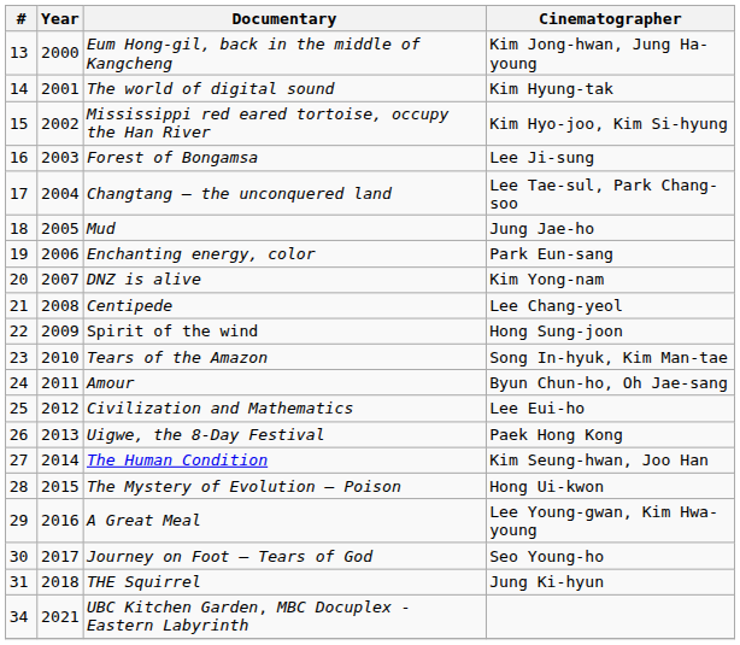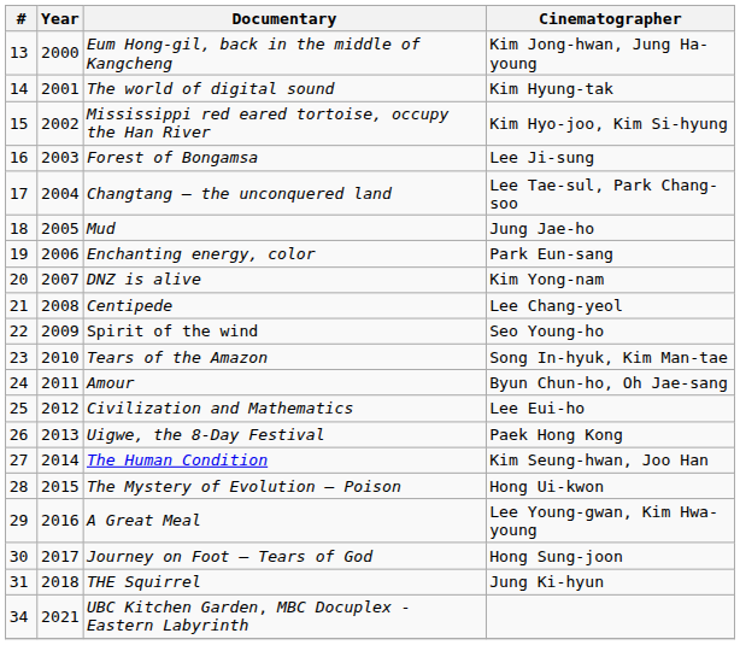 <table class="wikitable" style="width:600px">
 <tr>
 <th width=20>#</th>
 <th width=30>Year</th>
 <th>Documentary</th>
 <th>Cinematographer</th>
 </tr>
 <tr>
 <td>13</td>
 <td>2000</td>
 <td><em>Eum Hong-gil, back in the middle of Kangcheng</em></td>
 <td>Kim Jong-hwan, Jung Ha-young</td>
 </tr>
 <tr>
 <td>14</td>
 <td>2001</td>
 <td><em>The world of digital sound</em></td>
 <td>Kim Hyung-tak</td>
 </tr>
 <tr>
 <td>15</td>
 <td>2002</td>
 <td><em>Mississippi red eared tortoise, occupy the Han River</em></td>
 <td>Kim Hyo-joo, Kim Si-hyung</td>
 </tr>
 <tr>
 <td>16</td>
 <td>2003</td>
 <td><em>Forest of Bongamsa</em></td>
 <td>Lee Ji-sung</td>
 </tr>
 <tr>
 <td>17</td>
 <td>2004</td>
 <td><em>Changtang – the unconquered land</em></td>
 <td>Lee Tae-sul, Park Chang-soo</td>
 </tr>
 <tr>
 <td>18</td>
 <td>2005</td>
 <td><em>Mud</em></td>
 <td>Jung Jae-ho</td>
 </tr>
 <tr>
 <td>19</td>
 <td>2006</td>
 <td><em>Enchanting energy, color</em></td>
 <td>Park Eun-sang</td>
 </tr>
 <tr>
 <td>20</td>
 <td>2007</td>
 <td><em>DNZ is alive</em></td>
 <td>Kim Yong-nam</td>
 </tr>
 <tr>
 <td>21</td>
 <td>2008</td>
 <td><em>Centipede</em></td>
 <td>Lee Chang-yeol</td>
 </tr>
 <tr>
 <td>22</td>
 <td>2009</td>
 <td>Spirit of the wind</td>
-<td>Hong Sung-joon</td>
+<td>Seo Young-ho</td>
 </tr>
 <tr>
 <td>23</td>
 <td>2010</td>
 <td><em>Tears of the Amazon</em></td>
 <td>Song In-hyuk, Kim Man-tae</td>
 </tr>
 <tr>
 <td>24</td>
 <td>2011</td>
 <td><em>Amour</em></td>
 <td>Byun Chun-ho, Oh Jae-sang</td>
 </tr>
 <tr>
 <td>25</td>
 <td>2012</td>
 <td><em>Civilization and Mathematics</em></td>
 <td>Lee Eui-ho</td>
 </tr>
 <tr>
 <td>26</td>
 <td>2013</td>
 <td><em>Uigwe, the 8-Day Festival</em></td>
 <td>Paek Hong Kong</td>
 </tr>
 <tr>
 <td>27</td>
 <td>2014</td>
 <td><em><a href='#'>The Human Condition</a></em></td>
 <td>Kim Seung-hwan, Joo Han</td>
 </tr>
 <tr>
 <td>28</td>
 <td>2015</td>
 <td><em>The Mystery of Evolution – Poison</em></td>
 <td>Hong Ui-kwon</td>
 </tr>
 <tr>
 <td>29</td>
 <td>2016</td>
 <td><em>A Great Meal</em></td>
 <td>Lee Young-gwan, Kim Hwa-young</td>
 </tr>
 <tr>
 <td>30</td>
 <td>2017</td>
 <td><em>Journey on Foot – Tears of God</em></td>
-<td>Seo Young-ho</td>
+<td>Hong Sung-joon</td>
 </tr>
 <tr>
 <td>31</td>
 <td>2018</td>
 <td><em>THE Squirrel</em></td>
 <td>Jung Ki-hyun</td>
 </tr>
 <tr>
 <td>34</td>
 <td>2021</td>
 <td><em>UBC Kitchen Garden</em>, <em>MBC Docuplex - Eastern Labyrinth</em></td>
 <td></td>
 </tr>
 <tr>
 </tr>
 </table>
